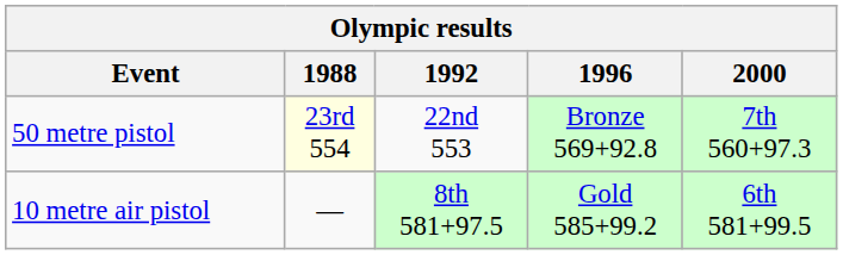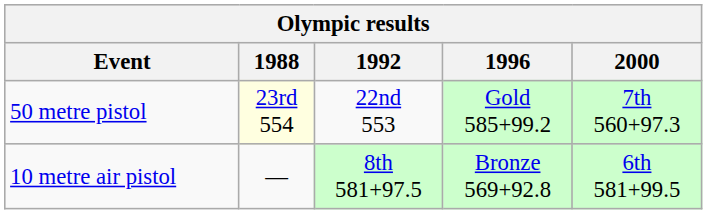 <table class="wikitable" width=50% style="font-size:90%; text-align:center;">
 <tr>
 <th colspan=5>Olympic results</th>
 </tr>
 <tr>
 <th>Event</th>
 <th>1988</th>
 <th>1992</th>
 <th>1996</th>
 <th>2000</th>
 </tr>
 <tr>
 <td align=left><a href='#'>50 metre pistol</a></td>
 <td style="background: lightyellow;"><a href='#'>23rd</a><br>554</td>
 <td><a href='#'>22nd</a><br>553</td>
-<td style="background: #ccffcc"> <a href='#'>Bronze</a><br>569+92.8</td>
+<td style="background: #ccffcc"> <a href='#'>Gold</a><br>585+99.2</td>
 <td style="background: #ccffcc"><a href='#'>7th</a><br>560+97.3</td>
 </tr>
 <tr>
 <td align=left><a href='#'>10 metre air pistol</a></td>
 <td>—</td>
 <td style="background: #ccffcc"><a href='#'>8th</a><br>581+97.5</td>
-<td style="background: #ccffcc"> <a href='#'>Gold</a><br>585+99.2</td>
+<td style="background: #ccffcc"> <a href='#'>Bronze</a><br>569+92.8</td>
 <td style="background: #ccffcc"><a href='#'>6th</a><br>581+99.5</td>
 </tr>
 </table>
